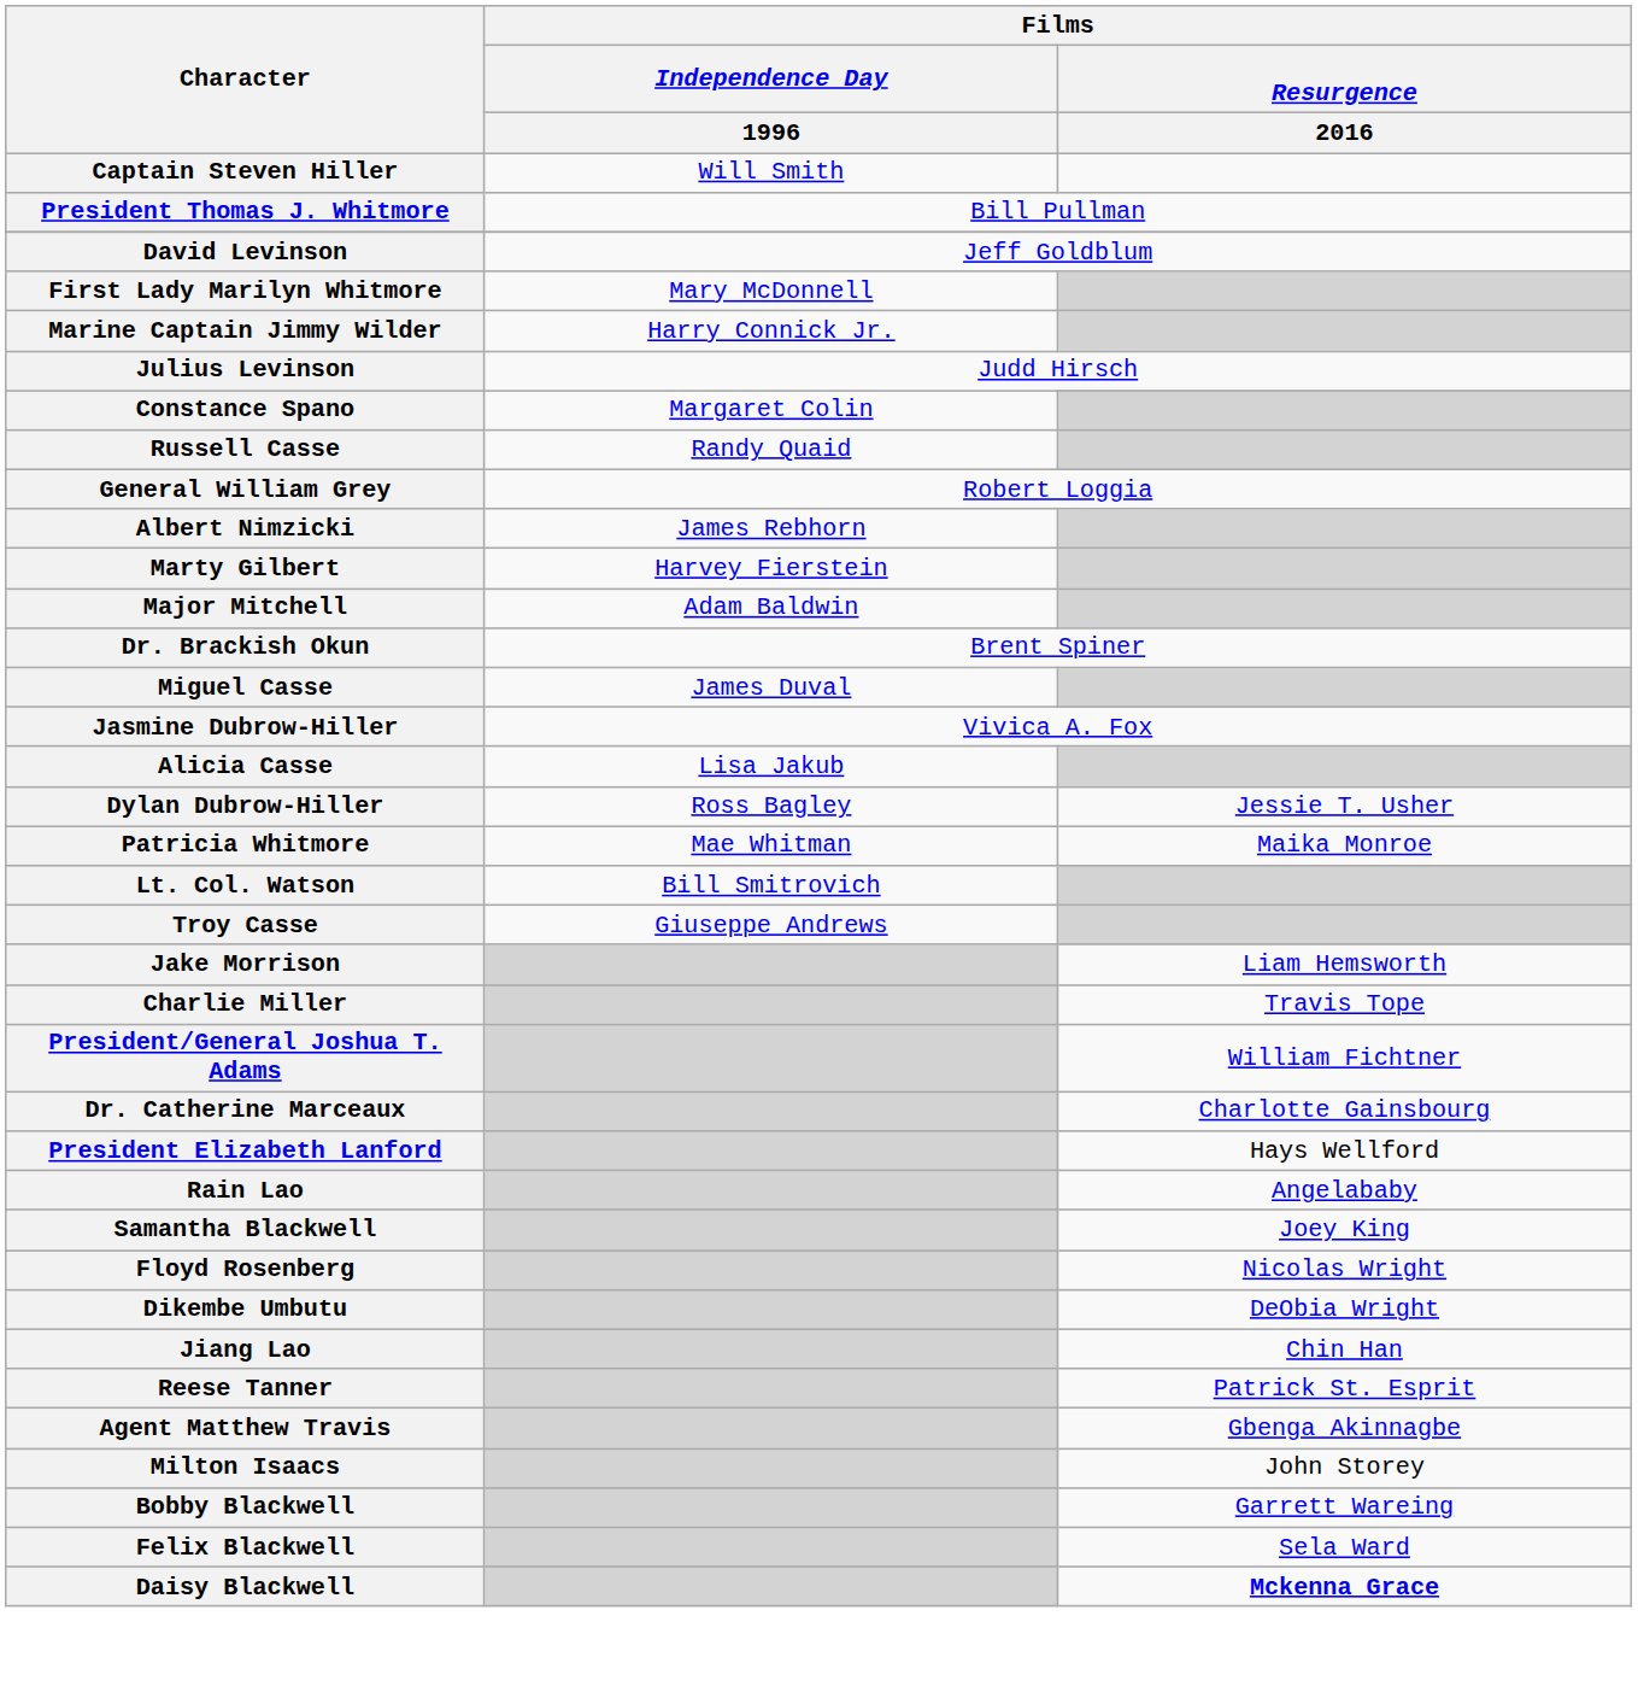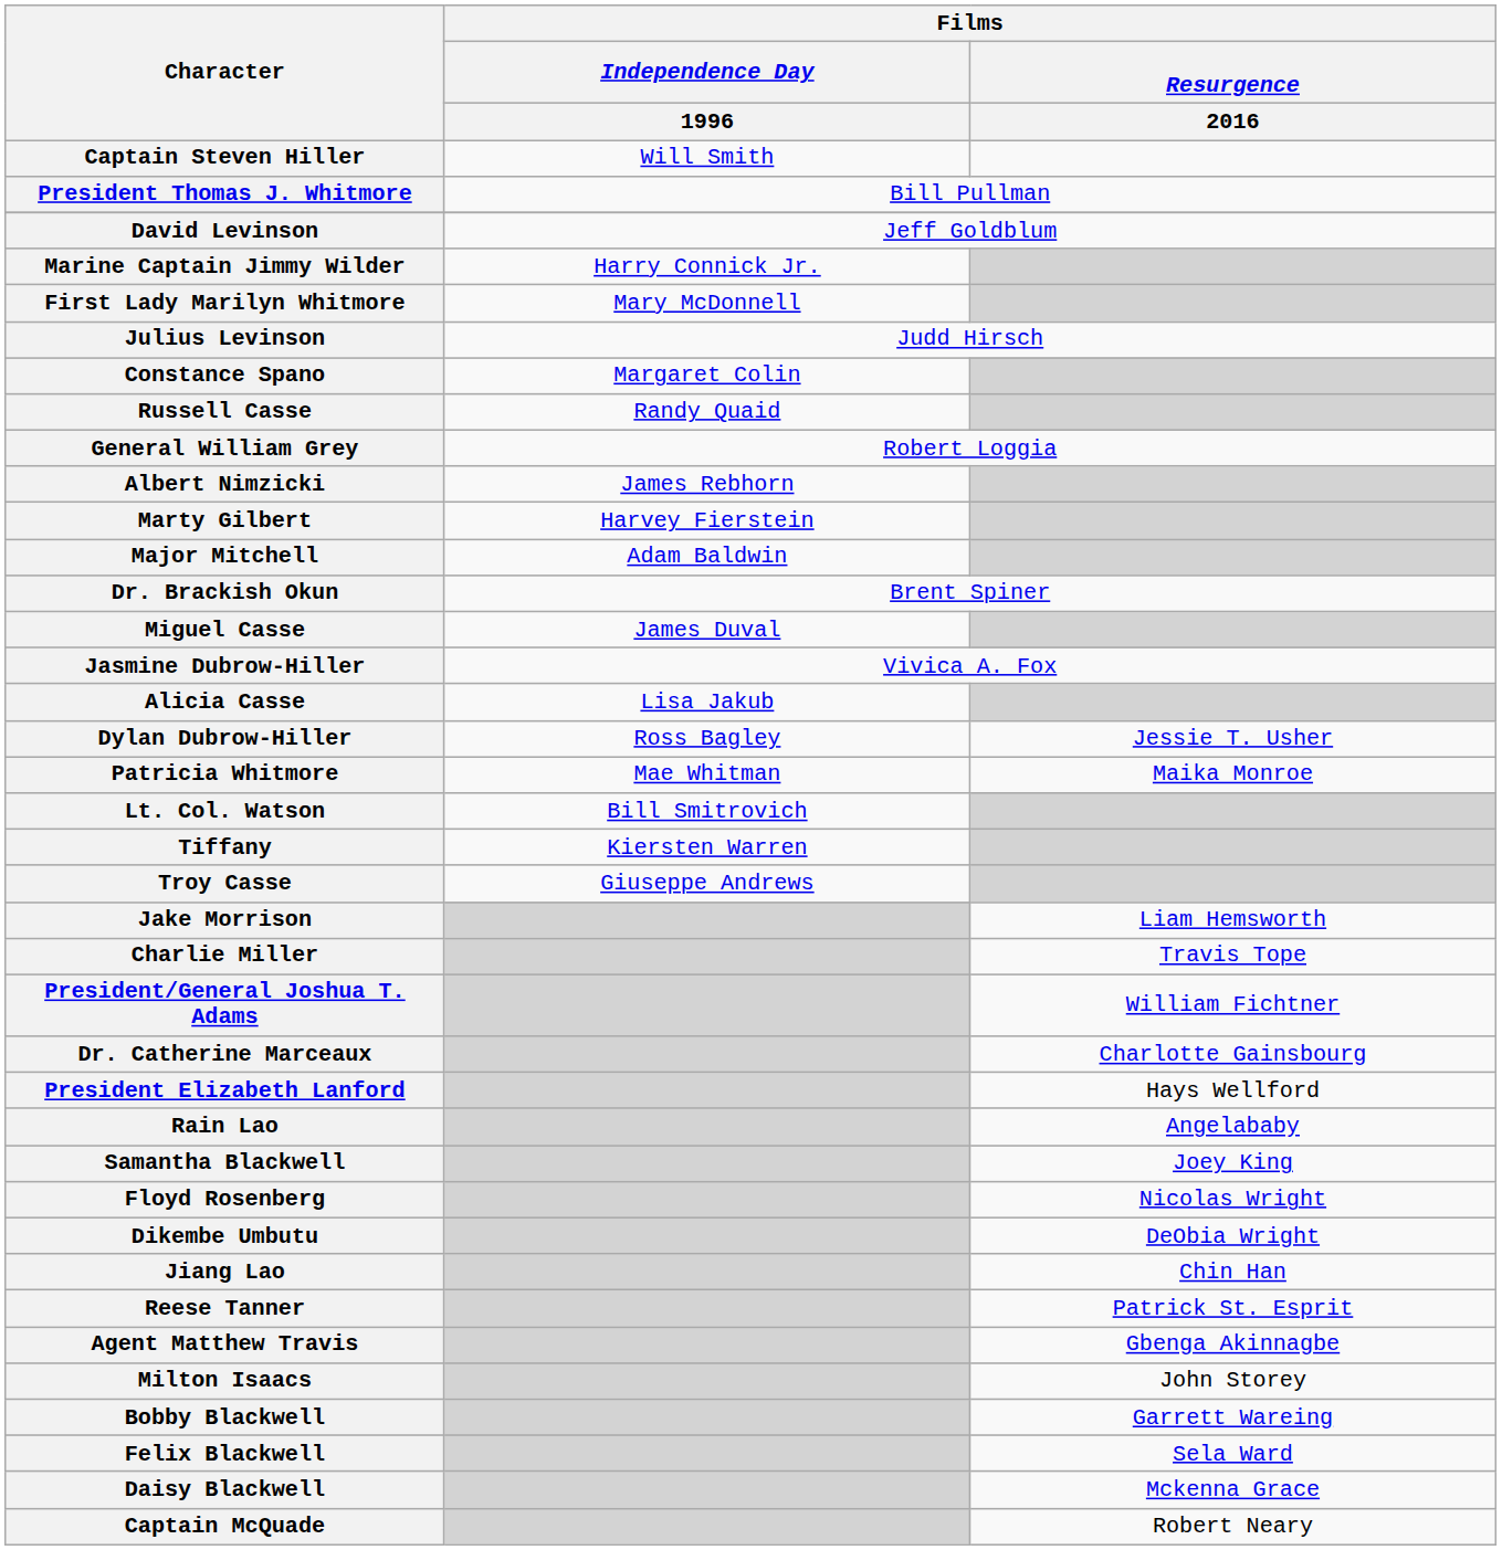 <table class="wikitable" style="text-align:center;" "width:99%;">
 <tr>
 <th rowspan="3" style="width:10%;">Character</th>
 <th colspan="2" style="text-align:center;">Films</th>
 </tr>
 <tr>
 <th style="text-align:center; width:15%;"><em><a href='#'>Independence Day</a></em></th>
 <th style="text-align:center; width:15%;"><em><a href='#'><br>Resurgence</a></em></th>
 </tr>
 <tr>
 <th>1996</th>
 <th>2016</th>
 </tr>
 <tr>
 <th>Captain Steven Hiller</th>
 <td><a href='#'>Will Smith</a></td>
 <td> <br></td>
 </tr>
 <tr>
 <th><a href='#'>President Thomas J. Whitmore</a></th>
 <td colspan="2"><a href='#'>Bill Pullman</a></td>
 </tr>
 <tr Fight for it!>
 </tr>
 <tr>
 <th>David Levinson</th>
 <td colspan="2"><a href='#'>Jeff Goldblum</a></td>
 </tr>
 <tr>
-<th>First Lady Marilyn Whitmore</th>
-<td><a href='#'>Mary McDonnell</a></td>
+<th>Marine Captain Jimmy Wilder</th>
+<td><a href='#'>Harry Connick Jr.</a></td>
 <td style="background:lightgrey;"> </td>
 </tr>
 <tr>
-<th>Marine Captain Jimmy Wilder</th>
-<td><a href='#'>Harry Connick Jr.</a></td>
+<th>First Lady Marilyn Whitmore</th>
+<td><a href='#'>Mary McDonnell</a></td>
 <td style="background:lightgrey;"> </td>
 </tr>
 <tr>
 <th>Julius Levinson</th>
 <td colspan="2"><a href='#'>Judd Hirsch</a></td>
 </tr>
 <tr>
 <th>Constance Spano</th>
 <td><a href='#'>Margaret Colin</a></td>
 <td style="background:lightgrey;"> </td>
 </tr>
 <tr>
 <th>Russell Casse</th>
 <td><a href='#'>Randy Quaid</a></td>
 <td style="background:lightgrey;"> </td>
 </tr>
 <tr>
 <th>General William Grey</th>
 <td colspan="2"><a href='#'>Robert Loggia</a></td>
 </tr>
 <tr>
 <th>Albert Nimzicki</th>
 <td><a href='#'>James Rebhorn</a></td>
 <td style="background:lightgrey;"> </td>
 </tr>
 <tr>
 <th>Marty Gilbert</th>
 <td><a href='#'>Harvey Fierstein</a></td>
 <td style="background:lightgrey;"> </td>
 </tr>
 <tr>
 <th>Major Mitchell</th>
 <td><a href='#'>Adam Baldwin</a></td>
 <td style="background:lightgrey;"> </td>
 </tr>
 <tr>
 <th>Dr. Brackish Okun</th>
 <td colspan="2"><a href='#'>Brent Spiner</a></td>
 </tr>
 <tr>
 <th>Miguel Casse</th>
 <td><a href='#'>James Duval</a></td>
 <td style="background:lightgrey;"> </td>
 </tr>
 <tr>
 <th>Jasmine Dubrow-Hiller</th>
 <td colspan="2"><a href='#'>Vivica A. Fox</a></td>
 </tr>
 <tr>
 <th>Alicia Casse</th>
 <td><a href='#'>Lisa Jakub</a></td>
 <td style="background:lightgrey;"> </td>
 </tr>
 <tr>
 <th>Dylan Dubrow-Hiller</th>
 <td><a href='#'>Ross Bagley</a></td>
 <td><a href='#'>Jessie T. Usher</a></td>
 </tr>
 <tr>
 <th>Patricia Whitmore</th>
 <td><a href='#'>Mae Whitman</a></td>
 <td><a href='#'>Maika Monroe</a></td>
 </tr>
 <tr>
 <th>Lt. Col. Watson</th>
 <td><a href='#'>Bill Smitrovich</a></td>
+<td style="background:lightgrey;"> </td>
+</tr>
+<tr>
+<th>Tiffany</th>
+<td><a href='#'>Kiersten Warren</a></td>
 <td style="background:lightgrey;"> </td>
 </tr>
 <tr>
 <th>Troy Casse</th>
 <td><a href='#'>Giuseppe Andrews</a></td>
 <td style="background:lightgrey;"> </td>
 </tr>
 <tr>
 <th>Jake Morrison</th>
 <td style="background:lightgrey;"> </td>
 <td><a href='#'>Liam Hemsworth</a></td>
 </tr>
 <tr>
 <th>Charlie Miller</th>
 <td style="background:lightgrey;"> </td>
 <td><a href='#'>Travis Tope</a></td>
 </tr>
 <tr>
 <th><a href='#'>President/General Joshua T. Adams</a></th>
 <td style="background:lightgrey;"> </td>
 <td><a href='#'>William Fichtner</a></td>
 </tr>
 <tr>
 <th>Dr. Catherine Marceaux</th>
 <td style="background:lightgrey;"> </td>
 <td><a href='#'>Charlotte Gainsbourg</a></td>
 </tr>
 <tr>
 <th><a href='#'>President Elizabeth Lanford</a></th>
 <td style="background:lightgrey;"> </td>
 <td>Hays Wellford</td>
 </tr>
 <tr>
 <th>Rain Lao</th>
 <td style="background:lightgrey;"> </td>
 <td><a href='#'>Angelababy</a></td>
 </tr>
 <tr>
 <th>Samantha Blackwell</th>
 <td style="background:lightgrey;"> </td>
 <td><a href='#'>Joey King</a></td>
 </tr>
 <tr>
 <th>Floyd Rosenberg</th>
 <td style="background:lightgrey;"> </td>
 <td><a href='#'>Nicolas Wright</a></td>
 </tr>
 <tr>
 <th>Dikembe Umbutu</th>
 <td style="background:lightgrey;"> </td>
 <td><a href='#'>DeObia Wright</a></td>
 </tr>
 <tr>
 <th>Jiang Lao</th>
 <td style="background:lightgrey;"> </td>
 <td><a href='#'>Chin Han</a></td>
 </tr>
 <tr>
 <th>Reese Tanner</th>
 <td style="background:lightgrey;"> </td>
 <td><a href='#'>Patrick St. Esprit</a></td>
 </tr>
 <tr>
 <th>Agent Matthew Travis</th>
 <td style="background:lightgrey;"> </td>
 <td><a href='#'>Gbenga Akinnagbe</a></td>
 </tr>
 <tr>
 <th>Milton Isaacs</th>
 <td style="background:lightgrey;"> </td>
 <td>John Storey</td>
 </tr>
 <tr>
 <th>Bobby Blackwell</th>
 <td style="background:lightgrey;"> </td>
 <td><a href='#'>Garrett Wareing</a></td>
 </tr>
 <tr>
 <th>Felix Blackwell</th>
 <td style="background:lightgrey;"> </td>
 <td><a href='#'>Sela Ward</a></td>
 </tr>
 <tr>
 <th>Daisy Blackwell</th>
 <td style="background:lightgrey;"> </td>
-<td><strong><a href='#'>Mckenna Grace</a></strong></td>
+<td><a href='#'>Mckenna Grace</a></td>
+</tr>
+<tr>
+<th>Captain McQuade</th>
+<td style="background:lightgrey;"> </td>
+<td>Robert Neary</td>
 </tr>
 </table>
